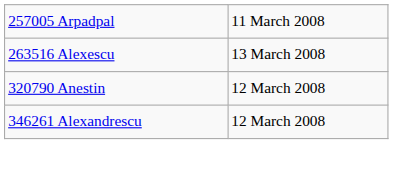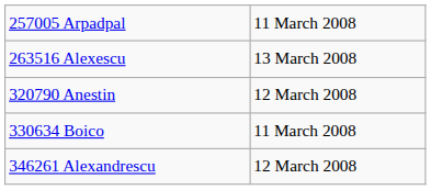 <table class="wikitable" style="font-size: 89%; float: left; width: 25em; margin-right: 1em; line-height: 1.65em !important; height: 125px;">
 <tr>
 <td><a href='#'>257005 Arpadpal</a></td>
 <td>11 March 2008</td>
 </tr>
 <tr>
 <td><a href='#'>263516 Alexescu</a></td>
 <td>13 March 2008</td>
 </tr>
 <tr>
 <td><a href='#'>320790 Anestin</a></td>
 <td>12 March 2008</td>
 </tr>
 <tr>
+<td><a href='#'>330634 Boico</a></td>
+<td>11 March 2008</td>
+</tr>
+<tr>
 <td><a href='#'>346261 Alexandrescu</a></td>
 <td>12 March 2008</td>
 </tr>
 </table>
